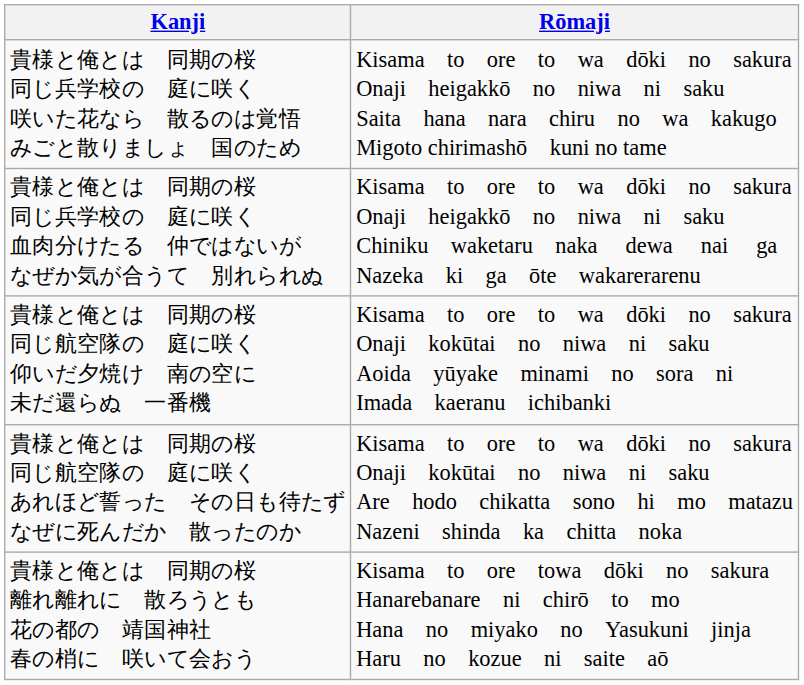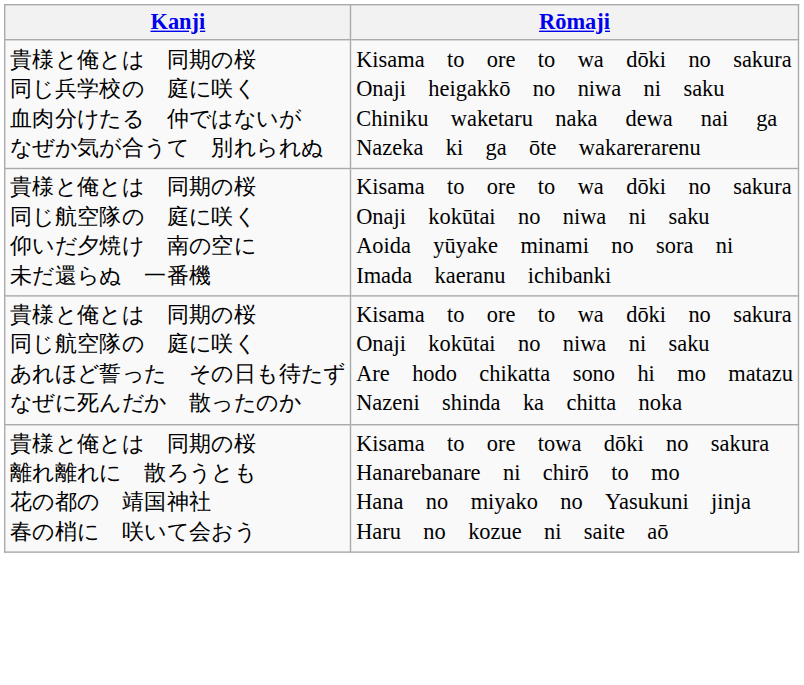 <table class="wikitable">
 <tr>
 <th><a href='#'>Kanji</a></th>
 <th><a href='#'>Rōmaji</a></th>
-</tr>
-<tr>
-<td>貴様と俺とは　同期の桜<br>同じ兵学校の　庭に咲く<br>咲いた花なら　散るのは覚悟<br>みごと散りましょ　国のため</td>
-<td>Kisama　to　ore　to　wa　dōki　no　sakura<br>Onaji　heigakkō　no　niwa　ni　saku<br>Saita　hana　nara　chiru　no　wa　kakugo<br>Migoto chirimashō　kuni no tame</td>
 </tr>
 <tr>
 <td>貴様と俺とは　同期の桜<br>同じ兵学校の　庭に咲く<br>血肉分けたる　仲ではないが<br>なぜか気が合うて　別れられぬ</td>
 <td>Kisama　to　ore　to　wa　dōki　no　sakura<br>Onaji　heigakkō　no　niwa　ni　saku<br>Chiniku　waketaru　naka　 dewa　 nai　 ga<br>Nazeka　ki　ga　ōte　wakarerarenu</td>
 </tr>
 <tr>
 <td>貴様と俺とは　同期の桜<br>同じ航空隊の　庭に咲く<br>仰いだ夕焼け　南の空に<br>未だ還らぬ　一番機</td>
 <td>Kisama　to　ore　to　wa　dōki　no　sakura<br>Onaji　kokūtai　no　niwa　ni　saku<br>Aoida　yūyake　minami　no　sora　ni<br>Imada　kaeranu　ichibanki</td>
 </tr>
 <tr>
 <td>貴様と俺とは　同期の桜<br>同じ航空隊の　庭に咲く<br>あれほど誓った　その日も待たず<br>なぜに死んだか　散ったのか</td>
 <td>Kisama　to　ore　to　wa　dōki　no　sakura<br>Onaji　kokūtai　no　niwa　ni　saku<br>Are　hodo　chikatta　sono　hi　mo　matazu<br>Nazeni　shinda　ka　chitta　noka</td>
 </tr>
 <tr>
 <td>貴様と俺とは　同期の桜<br>離れ離れに　散ろうとも<br>花の都の　靖国神社<br>春の梢に　咲いて会おう</td>
 <td>Kisama　to　ore　towa　dōki　no　sakura<br>Hanarebanare　ni　chirō　to　mo<br>Hana　no　miyako　no　Yasukuni　jinja<br>Haru　no　kozue　ni　saite　aō</td>
 </tr>
 </table>
